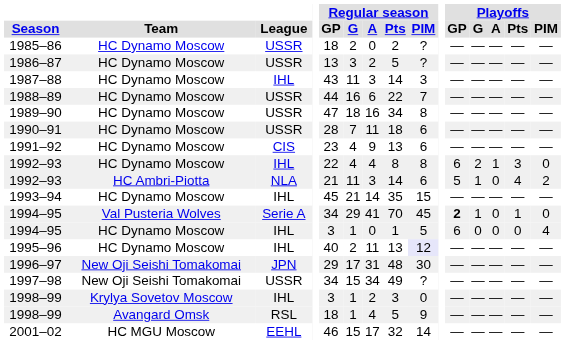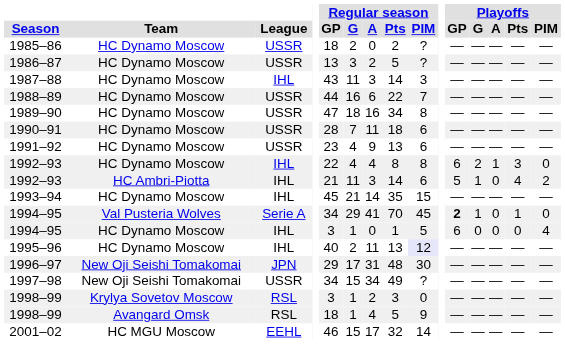 <table BORDER="0" CELLPADDING="1" CELLSPACING="0" width="75%" style="text-align:center">
 <tr bgcolor="#e0e0e0">
 <th colspan="3" bgcolor="#ffffff"> </th>
 <th rowspan="99" bgcolor="#ffffff"> </th>
 <th colspan="5"><a href='#'>Regular season</a></th>
 <th rowspan="99" bgcolor="#ffffff"> </th>
 <th colspan="5"><a href='#'>Playoffs</a></th>
 </tr>
 <tr bgcolor="#e0e0e0">
 <th><a href='#'>Season</a></th>
 <th>Team</th>
 <th>League</th>
 <th>GP</th>
 <th><a href='#'>G</a></th>
 <th><a href='#'>A</a></th>
 <th><a href='#'>Pts</a></th>
 <th><a href='#'>PIM</a></th>
 <th>GP</th>
 <th>G</th>
 <th>A</th>
 <th>Pts</th>
 <th>PIM</th>
 </tr>
 <tr ALIGN="center">
 <td>1985–86</td>
 <td><a href='#'>HC Dynamo Moscow</a></td>
 <td><a href='#'>USSR</a></td>
 <td>18</td>
 <td>2</td>
 <td>0</td>
 <td>2</td>
 <td>?</td>
 <td>—</td>
 <td>—</td>
 <td>—</td>
 <td>—</td>
 <td>—</td>
 </tr>
 <tr ALIGN="center" bgcolor="#f0f0f0">
 <td>1986–87</td>
 <td>HC Dynamo Moscow</td>
 <td>USSR</td>
 <td>13</td>
 <td>3</td>
 <td>2</td>
 <td>5</td>
 <td>?</td>
 <td>—</td>
 <td>—</td>
 <td>—</td>
 <td>—</td>
 <td>—</td>
 </tr>
 <tr ALIGN="center">
 <td>1987–88</td>
 <td>HC Dynamo Moscow</td>
 <td><a href='#'>IHL</a></td>
 <td>43</td>
 <td>11</td>
 <td>3</td>
 <td>14</td>
 <td>3</td>
 <td>—</td>
 <td>—</td>
 <td>—</td>
 <td>—</td>
 <td>—</td>
 </tr>
 <tr ALIGN="center" bgcolor="#f0f0f0">
 <td>1988–89</td>
 <td>HC Dynamo Moscow</td>
 <td>USSR</td>
 <td>44</td>
 <td>16</td>
 <td>6</td>
 <td>22</td>
 <td>7</td>
 <td>—</td>
 <td>—</td>
 <td>—</td>
 <td>—</td>
 <td>—</td>
 </tr>
 <tr ALIGN="center">
 <td>1989–90</td>
 <td>HC Dynamo Moscow</td>
 <td>USSR</td>
 <td>47</td>
 <td>18</td>
 <td>16</td>
 <td>34</td>
 <td>8</td>
 <td>—</td>
 <td>—</td>
 <td>—</td>
 <td>—</td>
 <td>—</td>
 </tr>
 <tr ALIGN="center" bgcolor="#f0f0f0">
 <td>1990–91</td>
 <td>HC Dynamo Moscow</td>
 <td>USSR</td>
 <td>28</td>
 <td>7</td>
 <td>11</td>
 <td>18</td>
 <td>6</td>
 <td>—</td>
 <td>—</td>
 <td>—</td>
 <td>—</td>
 <td>—</td>
 </tr>
 <tr ALIGN="center">
 <td>1991–92</td>
 <td>HC Dynamo Moscow</td>
-<td><a href='#'>CIS</a></td>
+<td>USSR</td>
 <td>23</td>
 <td>4</td>
 <td>9</td>
 <td>13</td>
 <td>6</td>
 <td>—</td>
 <td>—</td>
 <td>—</td>
 <td>—</td>
 <td>—</td>
 </tr>
 <tr ALIGN="center" bgcolor="#f0f0f0">
 <td>1992–93</td>
 <td>HC Dynamo Moscow</td>
 <td><a href='#'>IHL</a></td>
 <td>22</td>
 <td>4</td>
 <td>4</td>
 <td>8</td>
 <td>8</td>
 <td>6</td>
 <td>2</td>
 <td>1</td>
 <td>3</td>
 <td>0</td>
 </tr>
 <tr ALIGN="center" bgcolor="#f0f0f0">
 <td>1992–93</td>
 <td><a href='#'>HC Ambri-Piotta</a></td>
-<td><a href='#'>NLA</a></td>
+<td>IHL</td>
 <td>21</td>
 <td>11</td>
 <td>3</td>
 <td>14</td>
 <td>6</td>
 <td>5</td>
 <td>1</td>
 <td>0</td>
 <td>4</td>
 <td>2</td>
 </tr>
 <tr ALIGN="center">
 <td>1993–94</td>
 <td>HC Dynamo Moscow</td>
 <td>IHL</td>
 <td>45</td>
 <td>21</td>
 <td>14</td>
 <td>35</td>
 <td>15</td>
 <td>—</td>
 <td>—</td>
 <td>—</td>
 <td>—</td>
 <td>—</td>
 </tr>
 <tr ALIGN="center"  bgcolor="#f0f0f0">
 <td>1994–95</td>
 <td><a href='#'>Val Pusteria Wolves</a></td>
 <td><a href='#'>Serie A</a></td>
 <td>34</td>
 <td>29</td>
 <td>41</td>
 <td>70</td>
 <td>45</td>
 <td><strong>2</strong></td>
 <td>1</td>
 <td>0</td>
 <td>1</td>
 <td>0</td>
 </tr>
 <tr ALIGN="center"  bgcolor="#f0f0f0">
 <td>1994–95</td>
 <td>HC Dynamo Moscow</td>
 <td>IHL</td>
 <td>3</td>
 <td>1</td>
 <td>0</td>
 <td>1</td>
 <td>5</td>
 <td>6</td>
 <td>0</td>
 <td>0</td>
 <td>0</td>
 <td>4</td>
 </tr>
 <tr ALIGN="center">
 <td>1995–96</td>
 <td>HC Dynamo Moscow</td>
 <td>IHL</td>
 <td>40</td>
 <td>2</td>
 <td>11</td>
 <td>13</td>
 <td style="background: lavender;">12</td>
 <td>—</td>
 <td>—</td>
 <td>—</td>
 <td>—</td>
 <td>—</td>
 </tr>
 <tr ALIGN="center"  bgcolor="#f0f0f0">
 <td>1996–97</td>
 <td><a href='#'>New Oji Seishi Tomakomai</a></td>
 <td><a href='#'>JPN</a></td>
 <td>29</td>
 <td>17</td>
 <td>31</td>
 <td>48</td>
 <td>30</td>
 <td>—</td>
 <td>—</td>
 <td>—</td>
 <td>—</td>
 <td>—</td>
 </tr>
 <tr ALIGN="center">
 <td>1997–98</td>
 <td>New Oji Seishi Tomakomai</td>
 <td>USSR</td>
 <td>34</td>
 <td>15</td>
 <td>34</td>
 <td>49</td>
 <td>?</td>
 <td>—</td>
 <td>—</td>
 <td>—</td>
 <td>—</td>
 <td>—</td>
 </tr>
 <tr ALIGN="center"  bgcolor="#f0f0f0">
 <td>1998–99</td>
 <td><a href='#'>Krylya Sovetov Moscow</a></td>
-<td>IHL</td>
+<td><a href='#'>RSL</a></td>
 <td>3</td>
 <td>1</td>
 <td>2</td>
 <td>3</td>
 <td>0</td>
 <td>—</td>
 <td>—</td>
 <td>—</td>
 <td>—</td>
 <td>—</td>
 </tr>
 <tr ALIGN="center"  bgcolor="#f0f0f0">
 <td>1998–99</td>
 <td><a href='#'>Avangard Omsk</a></td>
 <td>RSL</td>
 <td>18</td>
 <td>1</td>
 <td>4</td>
 <td>5</td>
 <td>9</td>
 <td>—</td>
 <td>—</td>
 <td>—</td>
 <td>—</td>
 <td>—</td>
 </tr>
 <tr ALIGN="center">
 <td>2001–02</td>
 <td>HC MGU Moscow</td>
 <td><a href='#'>EEHL</a></td>
 <td>46</td>
 <td>15</td>
 <td>17</td>
 <td>32</td>
 <td>14</td>
 <td>—</td>
 <td>—</td>
 <td>—</td>
 <td>—</td>
 <td>—</td>
 </tr>
 </table>
